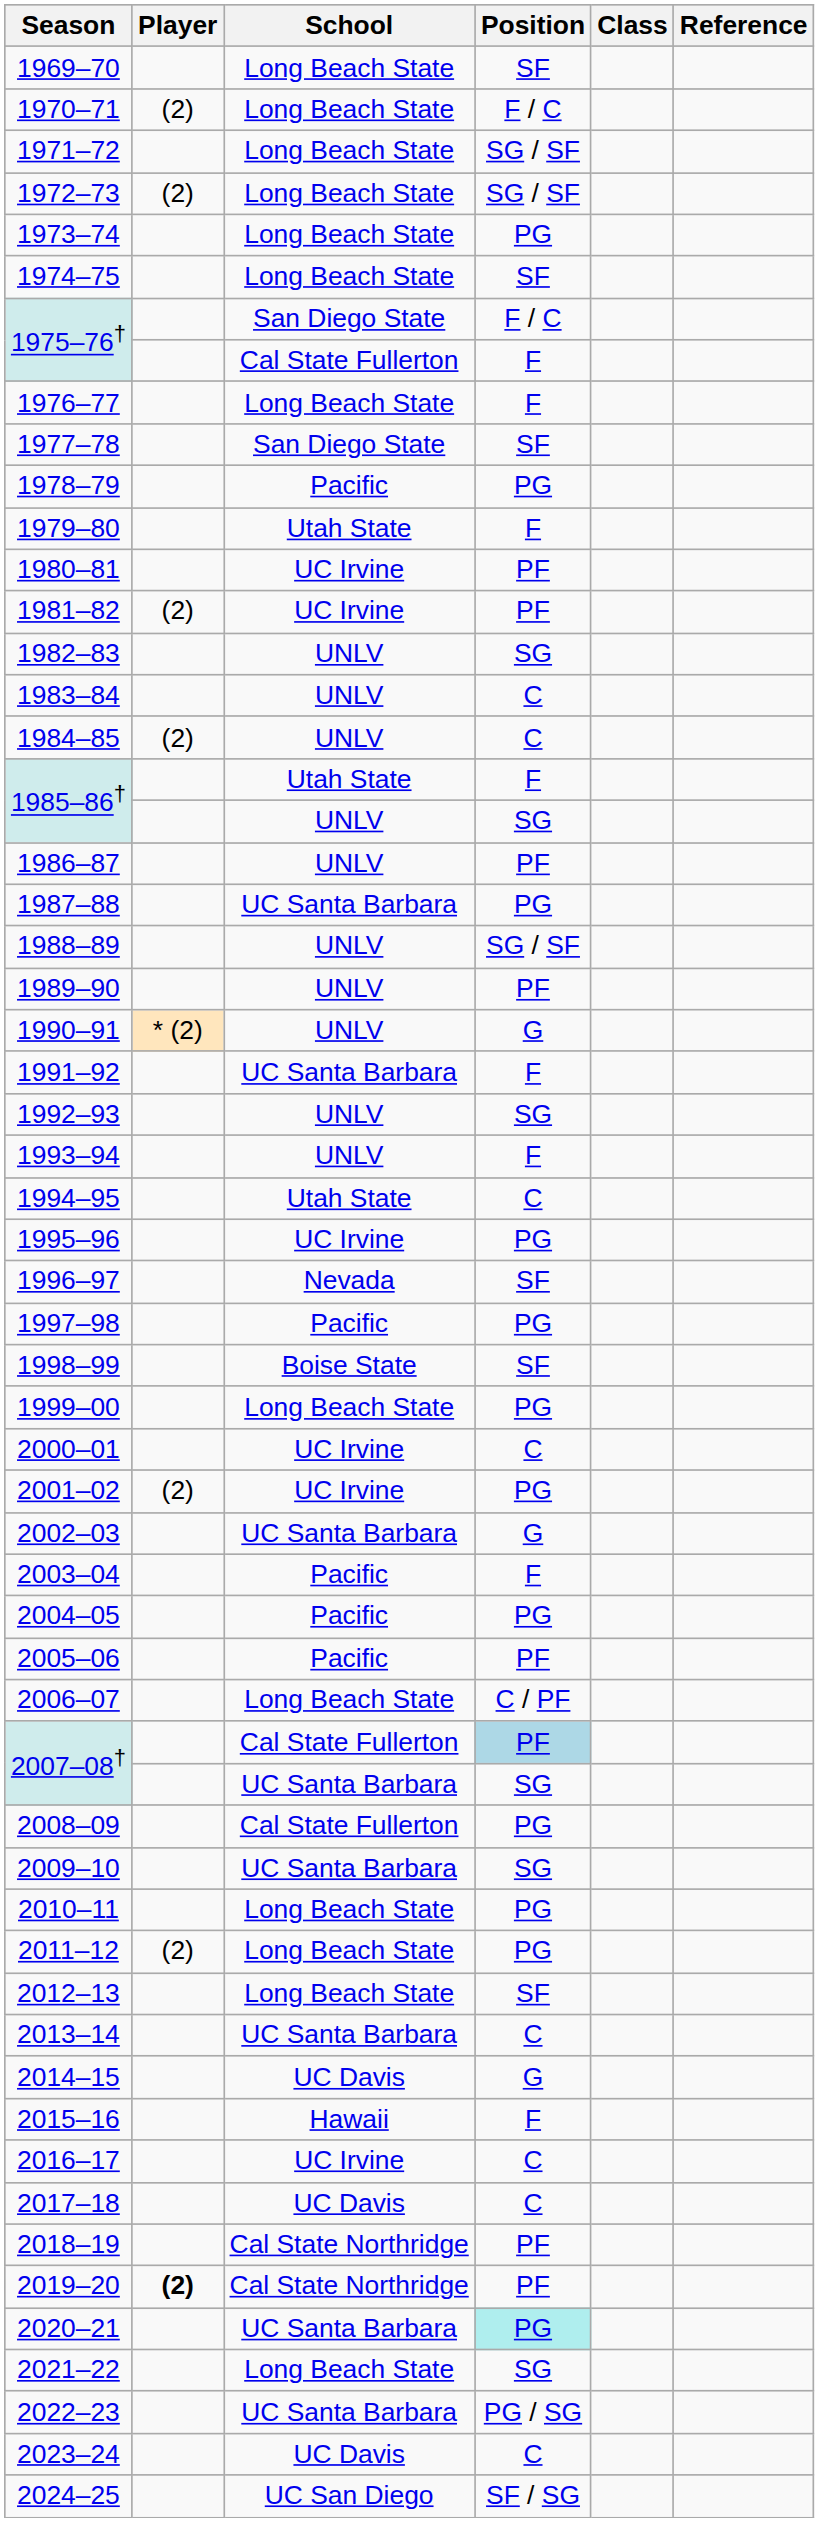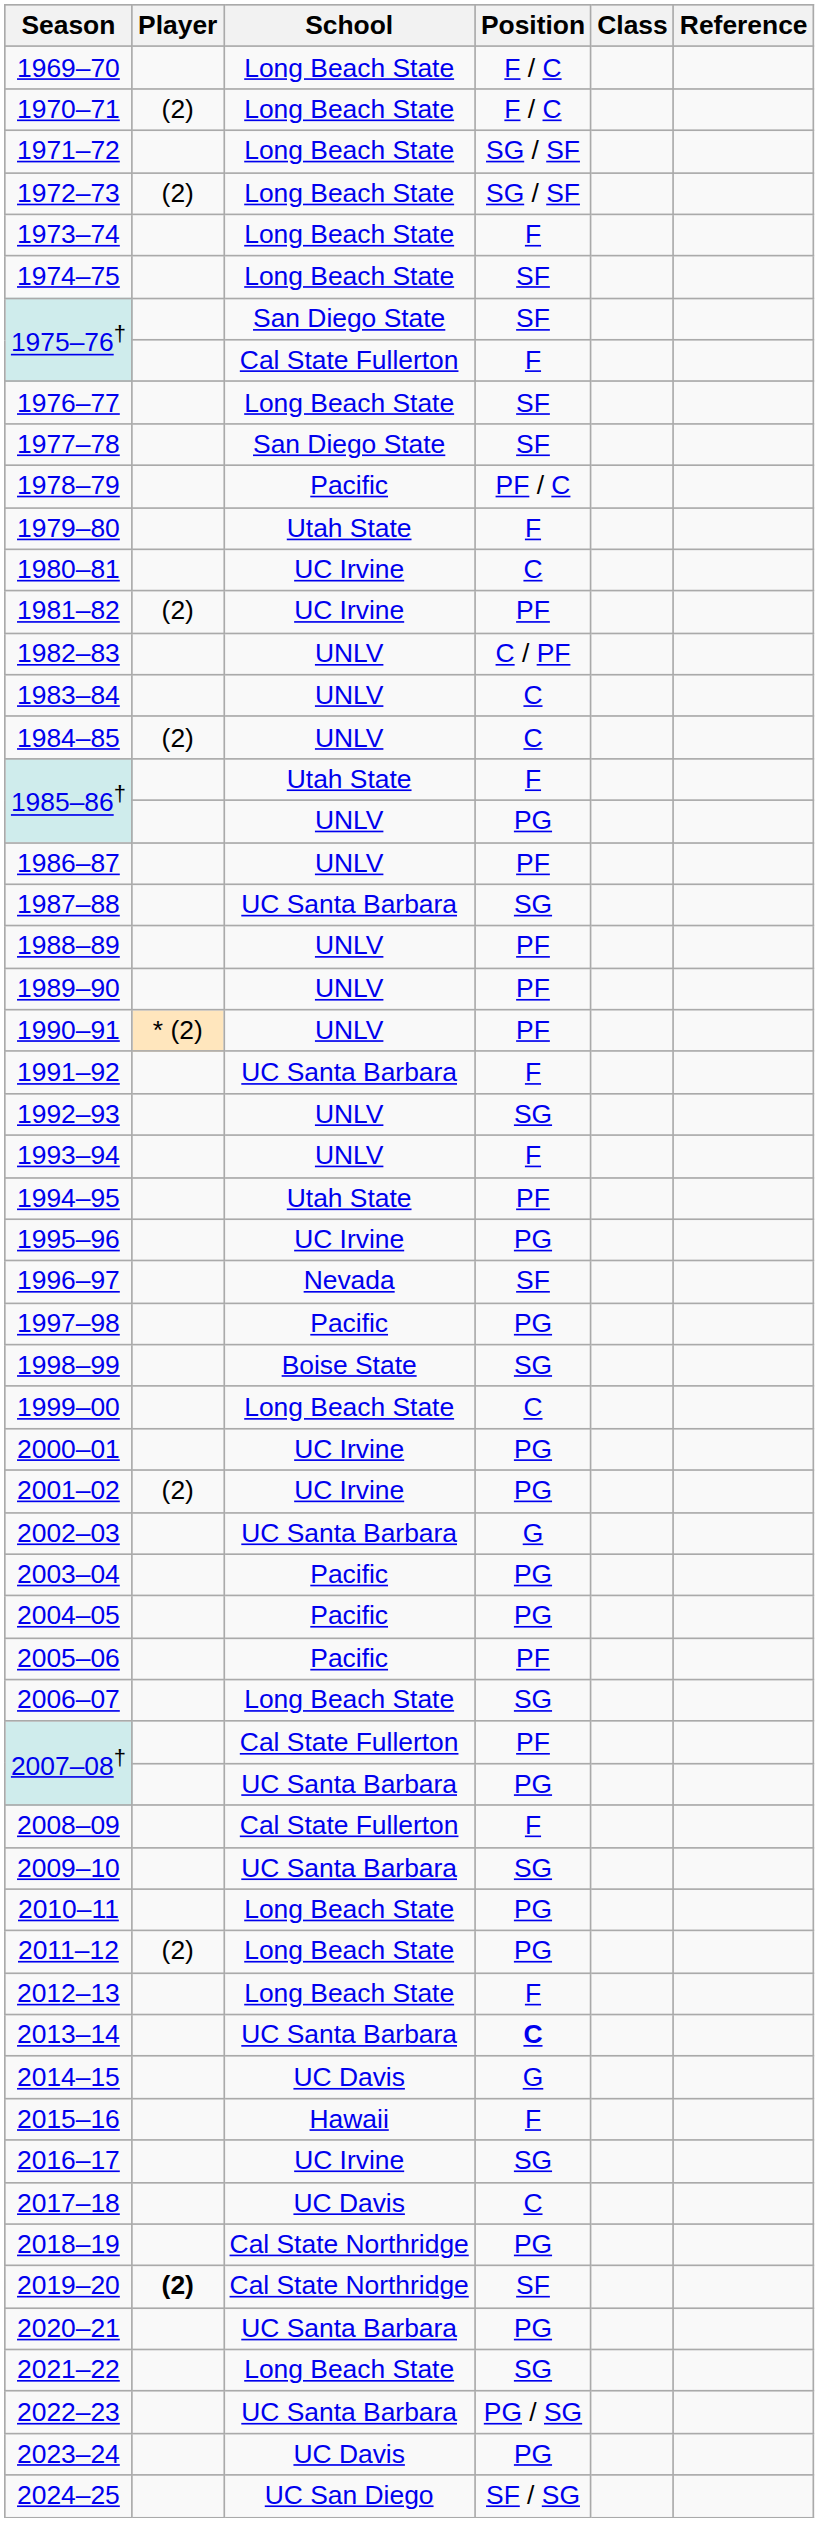 <table class="wikitable sortable" style="text-align:center;">
 <tr>
 <th>Season</th>
 <th>Player</th>
 <th>School</th>
 <th>Position</th>
 <th>Class</th>
 <th class="unsortable">Reference</th>
 </tr>
 <tr>
 <td><a href='#'>1969–70</a></td>
 <td></td>
 <td><a href='#'>Long Beach State</a></td>
-<td><a href='#'>SF</a></td>
+<td><a href='#'>F</a> / <a href='#'>C</a></td>
 <td></td>
 <td></td>
 </tr>
 <tr>
 <td><a href='#'>1970–71</a></td>
 <td> (2)</td>
 <td><a href='#'>Long Beach State</a></td>
 <td><a href='#'>F</a> / <a href='#'>C</a></td>
 <td></td>
 <td></td>
 </tr>
 <tr>
 <td><a href='#'>1971–72</a></td>
 <td></td>
 <td><a href='#'>Long Beach State</a></td>
 <td><a href='#'>SG</a> / <a href='#'>SF</a></td>
 <td></td>
 <td></td>
 </tr>
 <tr>
 <td><a href='#'>1972–73</a></td>
 <td> (2)</td>
 <td><a href='#'>Long Beach State</a></td>
 <td><a href='#'>SG</a> / <a href='#'>SF</a></td>
 <td></td>
 <td></td>
 </tr>
 <tr>
 <td><a href='#'>1973–74</a></td>
 <td></td>
 <td><a href='#'>Long Beach State</a></td>
-<td><a href='#'>PG</a></td>
+<td><a href='#'>F</a></td>
 <td></td>
 <td></td>
 </tr>
 <tr>
 <td><a href='#'>1974–75</a></td>
 <td></td>
 <td><a href='#'>Long Beach State</a></td>
 <td><a href='#'>SF</a></td>
 <td></td>
 <td></td>
 </tr>
 <tr>
 <td style="background-color:#CFECEC;" rowspan=2><a href='#'>1975–76</a><sup>†</sup></td>
 <td></td>
 <td><a href='#'>San Diego State</a></td>
-<td><a href='#'>F</a> / <a href='#'>C</a></td>
+<td><a href='#'>SF</a></td>
 <td></td>
 <td></td>
 </tr>
 <tr>
 <td></td>
 <td><a href='#'>Cal State Fullerton</a></td>
 <td><a href='#'>F</a></td>
 <td></td>
 <td></td>
 </tr>
 <tr>
 <td><a href='#'>1976–77</a></td>
 <td></td>
 <td><a href='#'>Long Beach State</a></td>
-<td><a href='#'>F</a></td>
+<td><a href='#'>SF</a></td>
 <td></td>
 <td></td>
 </tr>
 <tr>
 <td><a href='#'>1977–78</a></td>
 <td></td>
 <td><a href='#'>San Diego State</a></td>
 <td><a href='#'>SF</a></td>
 <td></td>
 <td></td>
 </tr>
 <tr>
 <td><a href='#'>1978–79</a></td>
 <td></td>
 <td><a href='#'>Pacific</a></td>
-<td><a href='#'>PG</a></td>
+<td><a href='#'>PF</a> / <a href='#'>C</a></td>
 <td></td>
 <td></td>
 </tr>
 <tr>
 <td><a href='#'>1979–80</a></td>
 <td></td>
 <td><a href='#'>Utah State</a></td>
 <td><a href='#'>F</a></td>
 <td></td>
 <td></td>
 </tr>
 <tr>
 <td><a href='#'>1980–81</a></td>
 <td></td>
 <td><a href='#'>UC Irvine</a></td>
-<td><a href='#'>PF</a></td>
+<td><a href='#'>C</a></td>
 <td></td>
 <td></td>
 </tr>
 <tr>
 <td><a href='#'>1981–82</a></td>
 <td> (2)</td>
 <td><a href='#'>UC Irvine</a></td>
 <td><a href='#'>PF</a></td>
 <td></td>
 <td></td>
 </tr>
 <tr>
 <td><a href='#'>1982–83</a></td>
 <td></td>
 <td><a href='#'>UNLV</a></td>
-<td><a href='#'>SG</a></td>
+<td><a href='#'>C</a> / <a href='#'>PF</a></td>
 <td></td>
 <td></td>
 </tr>
 <tr>
 <td><a href='#'>1983–84</a></td>
 <td></td>
 <td><a href='#'>UNLV</a></td>
 <td><a href='#'>C</a></td>
 <td></td>
 <td></td>
 </tr>
 <tr>
 <td><a href='#'>1984–85</a></td>
 <td> (2)</td>
 <td><a href='#'>UNLV</a></td>
 <td><a href='#'>C</a></td>
 <td></td>
 <td></td>
 </tr>
 <tr>
 <td style="background-color:#CFECEC;" rowspan=2><a href='#'>1985–86</a><sup>†</sup></td>
 <td></td>
 <td><a href='#'>Utah State</a></td>
 <td><a href='#'>F</a></td>
 <td></td>
 <td></td>
 </tr>
 <tr>
 <td></td>
 <td><a href='#'>UNLV</a></td>
-<td><a href='#'>SG</a></td>
+<td><a href='#'>PG</a></td>
 <td></td>
 <td></td>
 </tr>
 <tr>
 <td><a href='#'>1986–87</a></td>
 <td></td>
 <td><a href='#'>UNLV</a></td>
 <td><a href='#'>PF</a></td>
 <td></td>
 <td></td>
 </tr>
 <tr>
 <td><a href='#'>1987–88</a></td>
 <td></td>
 <td><a href='#'>UC Santa Barbara</a></td>
-<td><a href='#'>PG</a></td>
+<td><a href='#'>SG</a></td>
 <td></td>
 <td></td>
 </tr>
 <tr>
 <td><a href='#'>1988–89</a></td>
 <td></td>
 <td><a href='#'>UNLV</a></td>
-<td><a href='#'>SG</a> / <a href='#'>SF</a></td>
+<td><a href='#'>PF</a></td>
 <td></td>
 <td></td>
 </tr>
 <tr>
 <td><a href='#'>1989–90</a></td>
 <td></td>
 <td><a href='#'>UNLV</a></td>
 <td><a href='#'>PF</a></td>
 <td></td>
 <td></td>
 </tr>
 <tr>
 <td><a href='#'>1990–91</a></td>
 <td style="background-color:#FFE6BD">* (2)</td>
 <td><a href='#'>UNLV</a></td>
-<td><a href='#'>G</a></td>
+<td><a href='#'>PF</a></td>
 <td></td>
 <td></td>
 </tr>
 <tr>
 <td><a href='#'>1991–92</a></td>
 <td></td>
 <td><a href='#'>UC Santa Barbara</a></td>
 <td><a href='#'>F</a></td>
 <td></td>
 <td></td>
 </tr>
 <tr>
 <td><a href='#'>1992–93</a></td>
 <td></td>
 <td><a href='#'>UNLV</a></td>
 <td><a href='#'>SG</a></td>
 <td></td>
 <td></td>
 </tr>
 <tr>
 <td><a href='#'>1993–94</a></td>
 <td></td>
 <td><a href='#'>UNLV</a></td>
 <td><a href='#'>F</a></td>
 <td></td>
 <td></td>
 </tr>
 <tr>
 <td><a href='#'>1994–95</a></td>
 <td></td>
 <td><a href='#'>Utah State</a></td>
-<td><a href='#'>C</a></td>
+<td><a href='#'>PF</a></td>
 <td></td>
 <td></td>
 </tr>
 <tr>
 <td><a href='#'>1995–96</a></td>
 <td></td>
 <td><a href='#'>UC Irvine</a></td>
 <td><a href='#'>PG</a></td>
 <td></td>
 <td></td>
 </tr>
 <tr>
 <td><a href='#'>1996–97</a></td>
 <td></td>
 <td><a href='#'>Nevada</a></td>
 <td><a href='#'>SF</a></td>
 <td></td>
 <td></td>
 </tr>
 <tr>
 <td><a href='#'>1997–98</a></td>
 <td></td>
 <td><a href='#'>Pacific</a></td>
 <td><a href='#'>PG</a></td>
 <td></td>
 <td></td>
 </tr>
 <tr>
 <td><a href='#'>1998–99</a></td>
 <td></td>
 <td><a href='#'>Boise State</a></td>
-<td><a href='#'>SF</a></td>
+<td><a href='#'>SG</a></td>
 <td></td>
 <td></td>
 </tr>
 <tr>
 <td><a href='#'>1999–00</a></td>
 <td></td>
 <td><a href='#'>Long Beach State</a></td>
-<td><a href='#'>PG</a></td>
+<td><a href='#'>C</a></td>
 <td></td>
 <td></td>
 </tr>
 <tr>
 <td><a href='#'>2000–01</a></td>
 <td></td>
 <td><a href='#'>UC Irvine</a></td>
-<td><a href='#'>C</a></td>
+<td><a href='#'>PG</a></td>
 <td></td>
 <td></td>
 </tr>
 <tr>
 <td><a href='#'>2001–02</a></td>
 <td> (2)</td>
 <td><a href='#'>UC Irvine</a></td>
 <td><a href='#'>PG</a></td>
 <td></td>
 <td></td>
 </tr>
 <tr>
 <td><a href='#'>2002–03</a></td>
 <td></td>
 <td><a href='#'>UC Santa Barbara</a></td>
 <td><a href='#'>G</a></td>
 <td></td>
 <td></td>
 </tr>
 <tr>
 <td><a href='#'>2003–04</a></td>
 <td></td>
 <td><a href='#'>Pacific</a></td>
-<td><a href='#'>F</a></td>
+<td><a href='#'>PG</a></td>
 <td></td>
 <td></td>
 </tr>
 <tr>
 <td><a href='#'>2004–05</a></td>
 <td></td>
 <td><a href='#'>Pacific</a></td>
 <td><a href='#'>PG</a></td>
 <td></td>
 <td></td>
 </tr>
 <tr>
 <td><a href='#'>2005–06</a></td>
 <td></td>
 <td><a href='#'>Pacific</a></td>
 <td><a href='#'>PF</a></td>
 <td></td>
 <td></td>
 </tr>
 <tr>
 <td><a href='#'>2006–07</a></td>
 <td></td>
 <td><a href='#'>Long Beach State</a></td>
-<td><a href='#'>C</a> / <a href='#'>PF</a></td>
+<td><a href='#'>SG</a></td>
 <td></td>
 <td></td>
 </tr>
 <tr>
 <td style="background-color:#CFECEC;" rowspan=2><a href='#'>2007–08</a><sup>†</sup></td>
 <td></td>
 <td><a href='#'>Cal State Fullerton</a></td>
-<td style="background: lightblue;"><a href='#'>PF</a></td>
+<td><a href='#'>PF</a></td>
 <td></td>
 <td></td>
 </tr>
 <tr>
 <td></td>
 <td><a href='#'>UC Santa Barbara</a></td>
-<td><a href='#'>SG</a></td>
+<td><a href='#'>PG</a></td>
 <td></td>
 <td></td>
 </tr>
 <tr>
 <td><a href='#'>2008–09</a></td>
 <td></td>
 <td><a href='#'>Cal State Fullerton</a></td>
-<td><a href='#'>PG</a></td>
+<td><a href='#'>F</a></td>
 <td></td>
 <td></td>
 </tr>
 <tr>
 <td><a href='#'>2009–10</a></td>
 <td></td>
 <td><a href='#'>UC Santa Barbara</a></td>
 <td><a href='#'>SG</a></td>
 <td></td>
 <td></td>
 </tr>
 <tr>
 <td><a href='#'>2010–11</a></td>
 <td></td>
 <td><a href='#'>Long Beach State</a></td>
 <td><a href='#'>PG</a></td>
 <td></td>
 <td></td>
 </tr>
 <tr>
 <td><a href='#'>2011–12</a></td>
 <td> (2)</td>
 <td><a href='#'>Long Beach State</a></td>
 <td><a href='#'>PG</a></td>
 <td></td>
 <td></td>
 </tr>
 <tr>
 <td><a href='#'>2012–13</a></td>
 <td></td>
 <td><a href='#'>Long Beach State</a></td>
-<td><a href='#'>SF</a></td>
+<td><a href='#'>F</a></td>
 <td></td>
 <td></td>
 </tr>
 <tr>
 <td><a href='#'>2013–14</a></td>
 <td></td>
 <td><a href='#'>UC Santa Barbara</a></td>
-<td><a href='#'>C</a></td>
+<td><strong><a href='#'>C</a></strong></td>
 <td></td>
 <td></td>
 </tr>
 <tr>
 <td><a href='#'>2014–15</a></td>
 <td></td>
 <td><a href='#'>UC Davis</a></td>
 <td><a href='#'>G</a></td>
 <td></td>
 <td></td>
 </tr>
 <tr>
 <td><a href='#'>2015–16</a></td>
 <td></td>
 <td><a href='#'>Hawaii</a></td>
 <td><a href='#'>F</a></td>
 <td></td>
 <td></td>
 </tr>
 <tr>
 <td><a href='#'>2016–17</a></td>
 <td></td>
 <td><a href='#'>UC Irvine</a></td>
-<td><a href='#'>C</a></td>
+<td><a href='#'>SG</a></td>
 <td></td>
 <td></td>
 </tr>
 <tr>
 <td><a href='#'>2017–18</a></td>
 <td></td>
 <td><a href='#'>UC Davis</a></td>
 <td><a href='#'>C</a></td>
 <td></td>
 <td></td>
 </tr>
 <tr>
 <td><a href='#'>2018–19</a></td>
 <td></td>
 <td><a href='#'>Cal State Northridge</a></td>
-<td><a href='#'>PF</a></td>
+<td><a href='#'>PG</a></td>
 <td></td>
 <td></td>
 </tr>
 <tr>
 <td><a href='#'>2019–20</a></td>
 <td><strong> (2)</strong></td>
 <td><a href='#'>Cal State Northridge</a></td>
-<td><a href='#'>PF</a></td>
+<td><a href='#'>SF</a></td>
 <td></td>
 <td></td>
 </tr>
 <tr>
 <td><a href='#'>2020–21</a></td>
 <td></td>
 <td><a href='#'>UC Santa Barbara</a></td>
-<td style="background: paleturquoise;"><a href='#'>PG</a></td>
+<td><a href='#'>PG</a></td>
 <td></td>
 <td></td>
 </tr>
 <tr>
 <td><a href='#'>2021–22</a></td>
 <td></td>
 <td><a href='#'>Long Beach State</a></td>
 <td><a href='#'>SG</a></td>
 <td></td>
 <td></td>
 </tr>
 <tr>
 <td><a href='#'>2022–23</a></td>
 <td></td>
 <td><a href='#'>UC Santa Barbara</a></td>
 <td><a href='#'>PG</a> / <a href='#'>SG</a></td>
 <td></td>
 <td></td>
 </tr>
 <tr>
 <td><a href='#'>2023–24</a></td>
 <td></td>
 <td><a href='#'>UC Davis</a></td>
-<td><a href='#'>C</a></td>
+<td><a href='#'>PG</a></td>
 <td></td>
 <td></td>
 </tr>
 <tr>
 <td><a href='#'>2024–25</a></td>
 <td></td>
 <td><a href='#'>UC San Diego</a></td>
 <td><a href='#'>SF</a> / <a href='#'>SG</a></td>
 <td></td>
 <td></td>
 </tr>
 </table>
